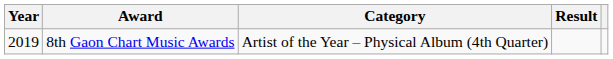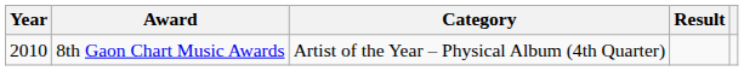 <table class="wikitable" style="text-align:center;">
 <tr>
 <th>Year</th>
 <th>Award</th>
 <th>Category</th>
 <th>Result</th>
 <th></th>
 </tr>
 <tr>
-<td>2019</td>
+<td>2010</td>
 <td>8th <a href='#'>Gaon Chart Music Awards</a></td>
 <td>Artist of the Year – Physical Album (4th Quarter)</td>
 <td></td>
 <td></td>
 </tr>
 </table>
